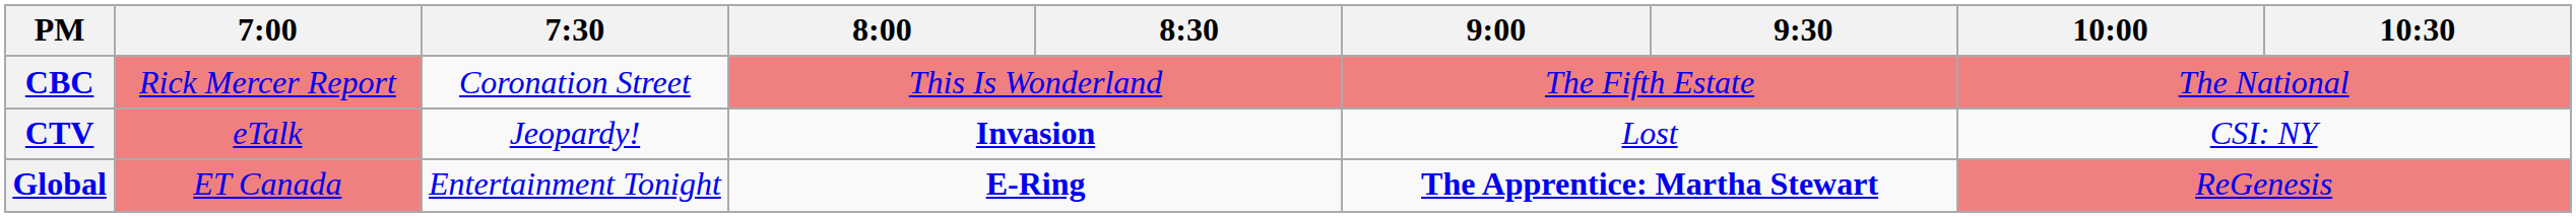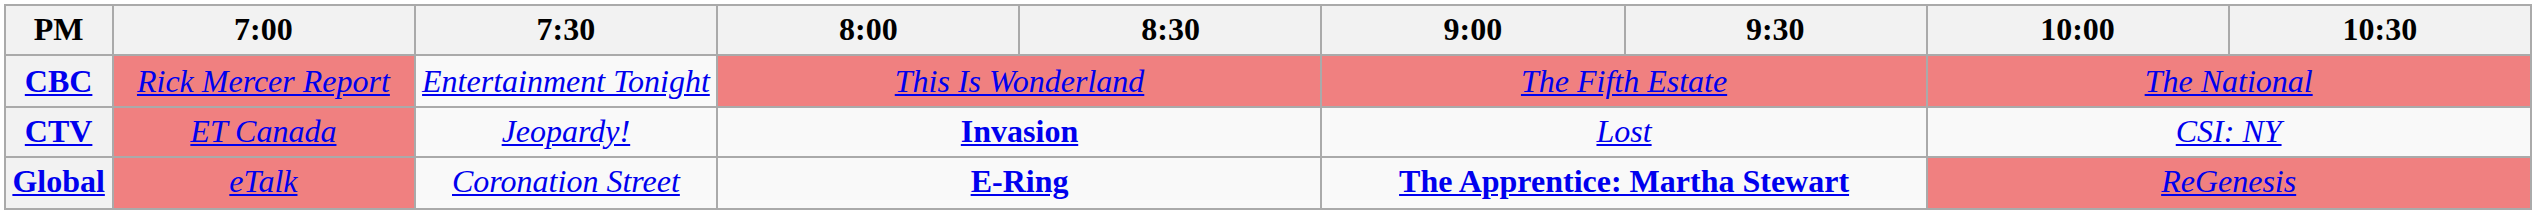 <table class="wikitable" width="100%">
 <tr>
 <th width="4%">PM</th>
 <th width="12%">7:00</th>
 <th width="12%">7:30</th>
 <th width="12%">8:00</th>
 <th width="12%">8:30</th>
 <th width="12%">9:00</th>
 <th width="12%">9:30</th>
 <th width="12%">10:00</th>
 <th width="12%">10:30</th>
 </tr>
 <tr align="center">
 <th><a href='#'>CBC</a></th>
 <td colspan="1" align=center bgcolor="#F08080"><em><a href='#'>Rick Mercer Report</a></em></td>
-<td colspan="1" align=center><em><a href='#'>Coronation Street</a></em></td>
+<td colspan="1" align=center><em><a href='#'>Entertainment Tonight</a></em></td>
 <td colspan="2" align=center bgcolor="#F08080"><em><a href='#'>This Is Wonderland</a></em></td>
 <td colspan="2" align=center bgcolor="#F08080"><em><a href='#'>The Fifth Estate</a></em></td>
 <td colspan="2" align=center bgcolor="#F08080"><em><a href='#'>The National</a></em></td>
 </tr>
 <tr align="center">
 <th><a href='#'>CTV</a></th>
-<td colspan="1" align=center bgcolor="#F08080"><em><a href='#'>eTalk</a></em></td>
+<td colspan="1" align=center bgcolor="#F08080"><em><a href='#'>ET Canada</a></em></td>
 <td colspan="1" align=center><em><a href='#'>Jeopardy!</a></em></td>
 <td colspan="2" align=center><strong><a href='#'>Invasion</a></strong></td>
 <td colspan="2" align=center><em><a href='#'>Lost</a></em></td>
 <td colspan="2" align=center><em><a href='#'>CSI: NY</a></em></td>
 </tr>
 <tr align="center">
 <th><a href='#'>Global</a></th>
-<td colspan="1" align=center bgcolor="#F08080"><em><a href='#'>ET Canada</a></em></td>
-<td colspan="1" align=center><em><a href='#'>Entertainment Tonight</a></em></td>
+<td colspan="1" align=center bgcolor="#F08080"><em><a href='#'>eTalk</a></em></td>
+<td colspan="1" align=center><em><a href='#'>Coronation Street</a></em></td>
 <td colspan="2" align=center><strong><a href='#'>E-Ring</a></strong></td>
 <td colspan="2" align=center><strong><a href='#'>The Apprentice: Martha Stewart</a></strong></td>
 <td colspan="2" align=center bgcolor="#F08080"><em><a href='#'>ReGenesis</a></em></td>
 </tr>
 </table>
